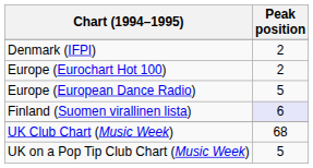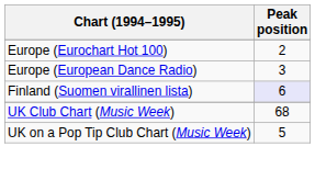 <table class="wikitable sortable">
 <tr>
 <th>Chart (1994–1995)</th>
 <th>Peak<br>position</th>
 </tr>
 <tr>
 </tr>
 <tr>
 </tr>
 <tr>
 </tr>
 <tr>
-<td align="left">Denmark (<a href='#'>IFPI</a>)</td>
-<td align="center">2</td>
-</tr>
-<tr>
 <td align="left">Europe (<a href='#'>Eurochart Hot 100</a>)</td>
 <td align="center">2</td>
 </tr>
 <tr>
 <td align="left">Europe (<a href='#'>European Dance Radio</a>)</td>
-<td align="center">5</td>
+<td align="center">3</td>
 </tr>
 <tr>
 <td align="left">Finland (<a href='#'>Suomen virallinen lista</a>)</td>
 <td align="center" style="background: lavender;">6</td>
 </tr>
 <tr>
 </tr>
 <tr>
 </tr>
 <tr>
 </tr>
 <tr>
 </tr>
 <tr>
 </tr>
 <tr>
 </tr>
 <tr>
 </tr>
 <tr>
 </tr>
 <tr>
 </tr>
 <tr>
 <td align="left"><a href='#'>UK Club Chart</a> (<em><a href='#'>Music Week</a></em>)</td>
 <td align="center">68</td>
 </tr>
 <tr>
 <td align="left">UK on a Pop Tip Club Chart (<em><a href='#'>Music Week</a></em>)</td>
 <td align="center">5</td>
 </tr>
 </table>
